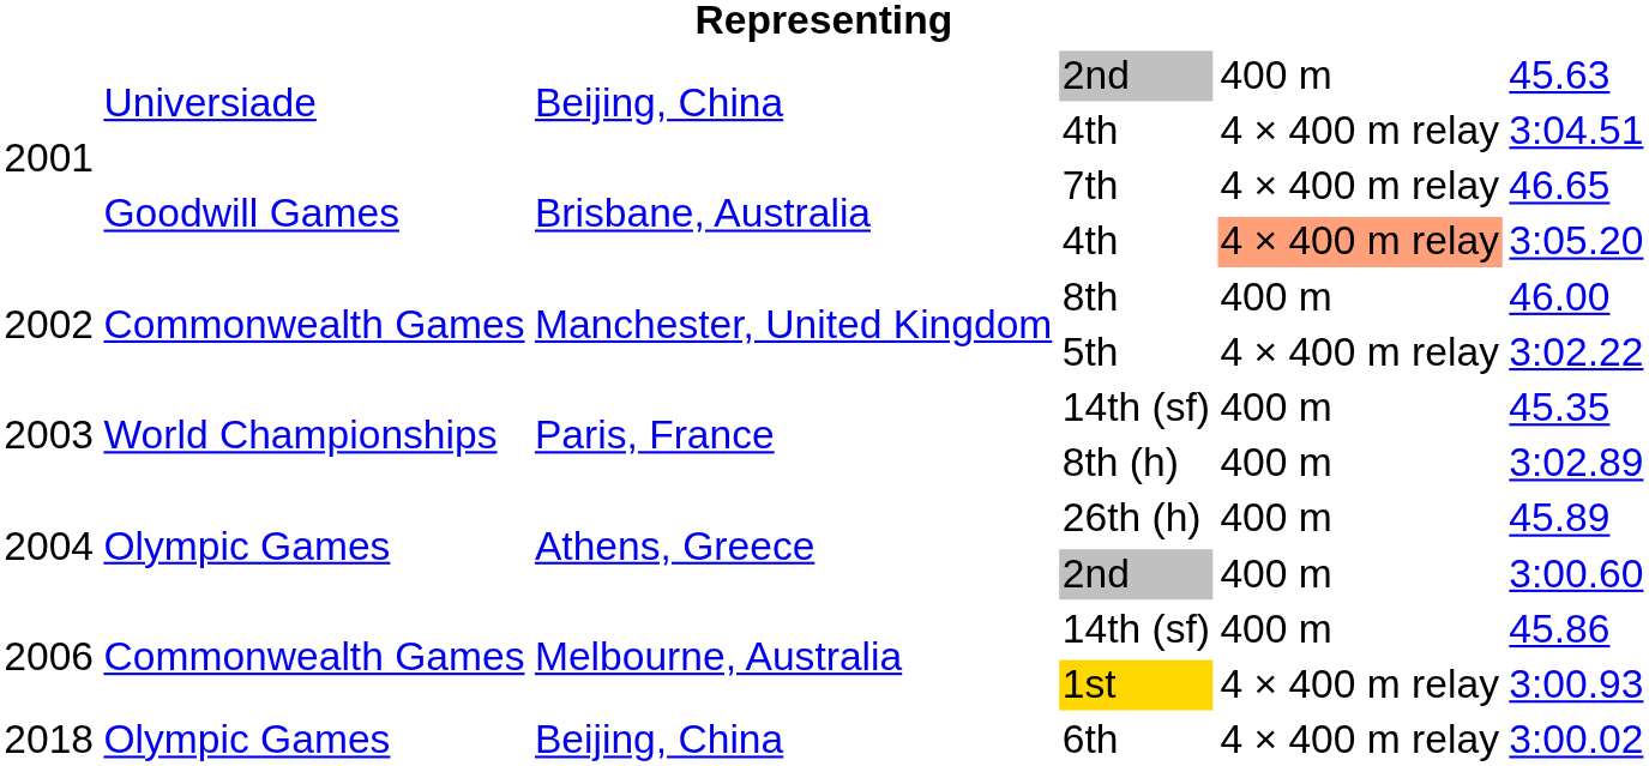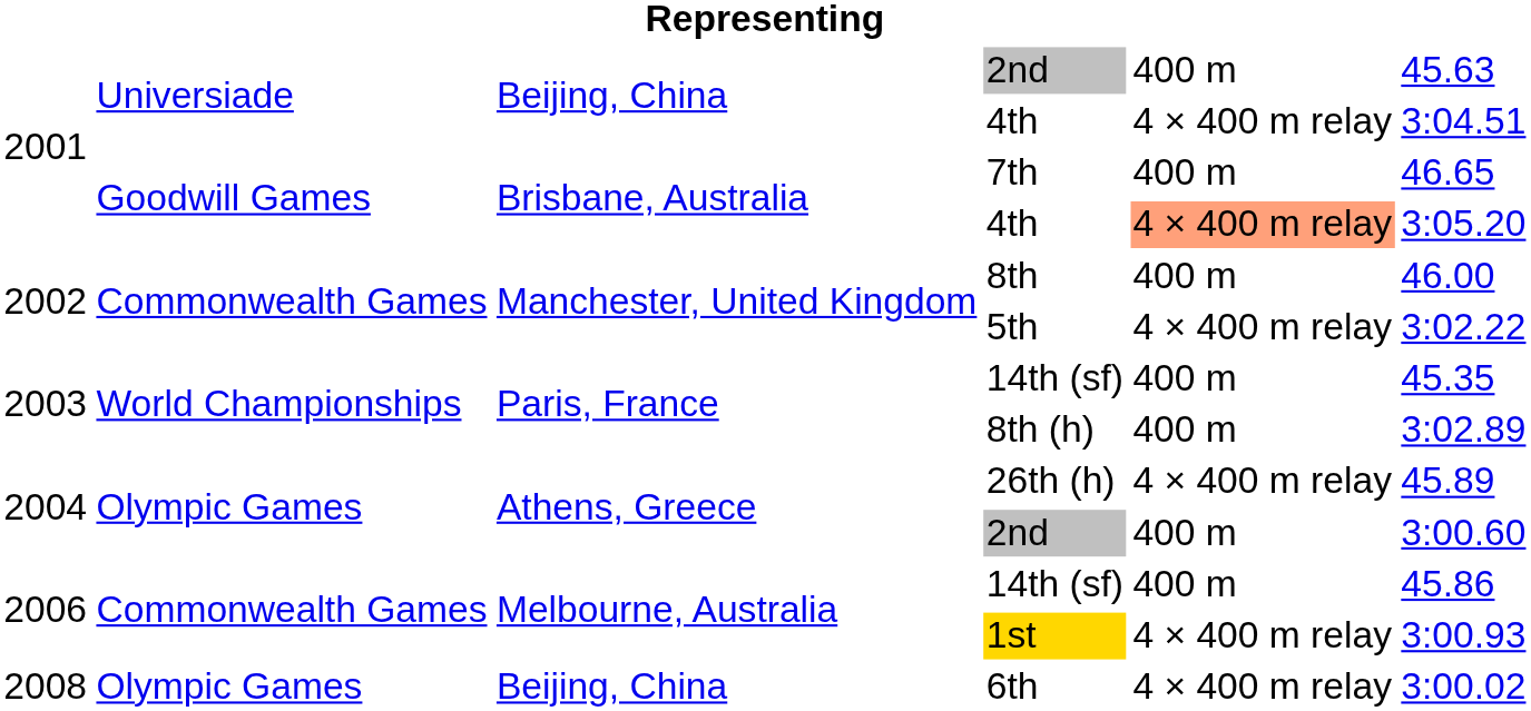 <table>
 <tr>
 <th colspan="6">Representing </th>
 </tr>
 <tr>
 <td rowspan=4>2001</td>
 <td rowspan=2><a href='#'>Universiade</a></td>
 <td rowspan=2><a href='#'>Beijing, China</a></td>
 <td bgcolor="silver">2nd</td>
 <td>400 m</td>
 <td><a href='#'>45.63</a></td>
 </tr>
 <tr>
 <td>4th</td>
 <td>4 × 400 m relay</td>
 <td><a href='#'>3:04.51</a></td>
 </tr>
 <tr>
 <td rowspan=2><a href='#'>Goodwill Games</a></td>
 <td rowspan=2><a href='#'>Brisbane, Australia</a></td>
 <td>7th</td>
-<td>4 × 400 m relay</td>
+<td>400 m</td>
 <td><a href='#'>46.65</a></td>
 </tr>
 <tr>
 <td>4th</td>
 <td style="background: lightsalmon;">4 × 400 m relay</td>
 <td><a href='#'>3:05.20</a></td>
 </tr>
 <tr>
 <td rowspan=2>2002</td>
 <td rowspan=2><a href='#'>Commonwealth Games</a></td>
 <td rowspan=2><a href='#'>Manchester, United Kingdom</a></td>
 <td>8th</td>
 <td>400 m</td>
 <td><a href='#'>46.00</a></td>
 </tr>
 <tr>
 <td>5th</td>
 <td>4 × 400 m relay</td>
 <td><a href='#'>3:02.22</a></td>
 </tr>
 <tr>
 <td rowspan=2>2003</td>
 <td rowspan=2><a href='#'>World Championships</a></td>
 <td rowspan=2><a href='#'>Paris, France</a></td>
 <td>14th (sf)</td>
 <td>400 m</td>
 <td><a href='#'>45.35</a></td>
 </tr>
 <tr>
 <td>8th (h)</td>
 <td>400 m</td>
 <td><a href='#'>3:02.89</a></td>
 </tr>
 <tr>
 <td rowspan=2>2004</td>
 <td rowspan=2><a href='#'>Olympic Games</a></td>
 <td rowspan=2><a href='#'>Athens, Greece</a></td>
 <td>26th (h)</td>
-<td>400 m</td>
+<td>4 × 400 m relay</td>
 <td><a href='#'>45.89</a></td>
 </tr>
 <tr>
 <td bgcolor=silver>2nd</td>
 <td>400 m</td>
 <td><a href='#'>3:00.60</a></td>
 </tr>
 <tr>
 <td rowspan=2>2006</td>
 <td rowspan=2><a href='#'>Commonwealth Games</a></td>
 <td rowspan=2><a href='#'>Melbourne, Australia</a></td>
 <td>14th (sf)</td>
 <td>400 m</td>
 <td><a href='#'>45.86</a></td>
 </tr>
 <tr>
 <td bgcolor=gold>1st</td>
 <td>4 × 400 m relay</td>
 <td><a href='#'>3:00.93</a></td>
 </tr>
 <tr>
-<td>2018</td>
+<td>2008</td>
 <td><a href='#'>Olympic Games</a></td>
 <td><a href='#'>Beijing, China</a></td>
 <td>6th</td>
 <td>4 × 400 m relay</td>
 <td><a href='#'>3:00.02</a></td>
 </tr>
 </table>
